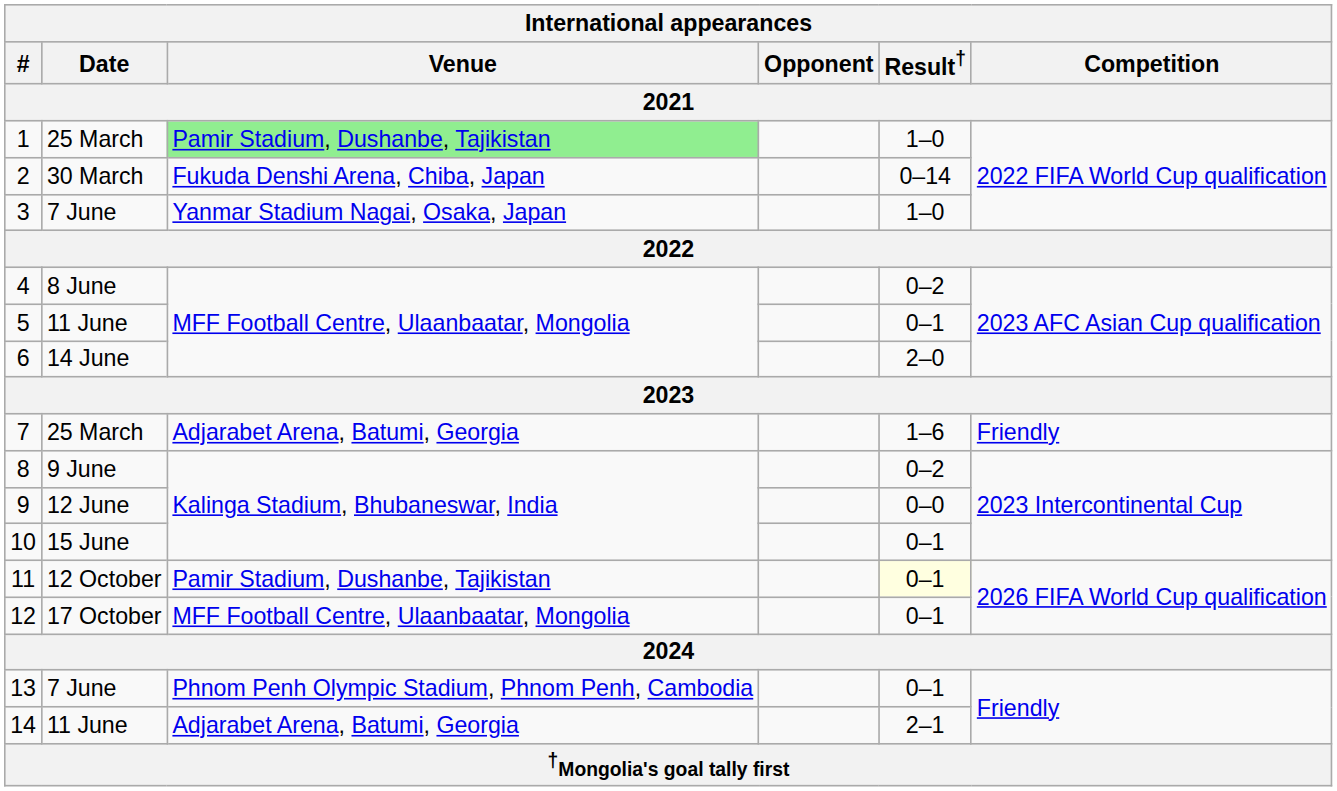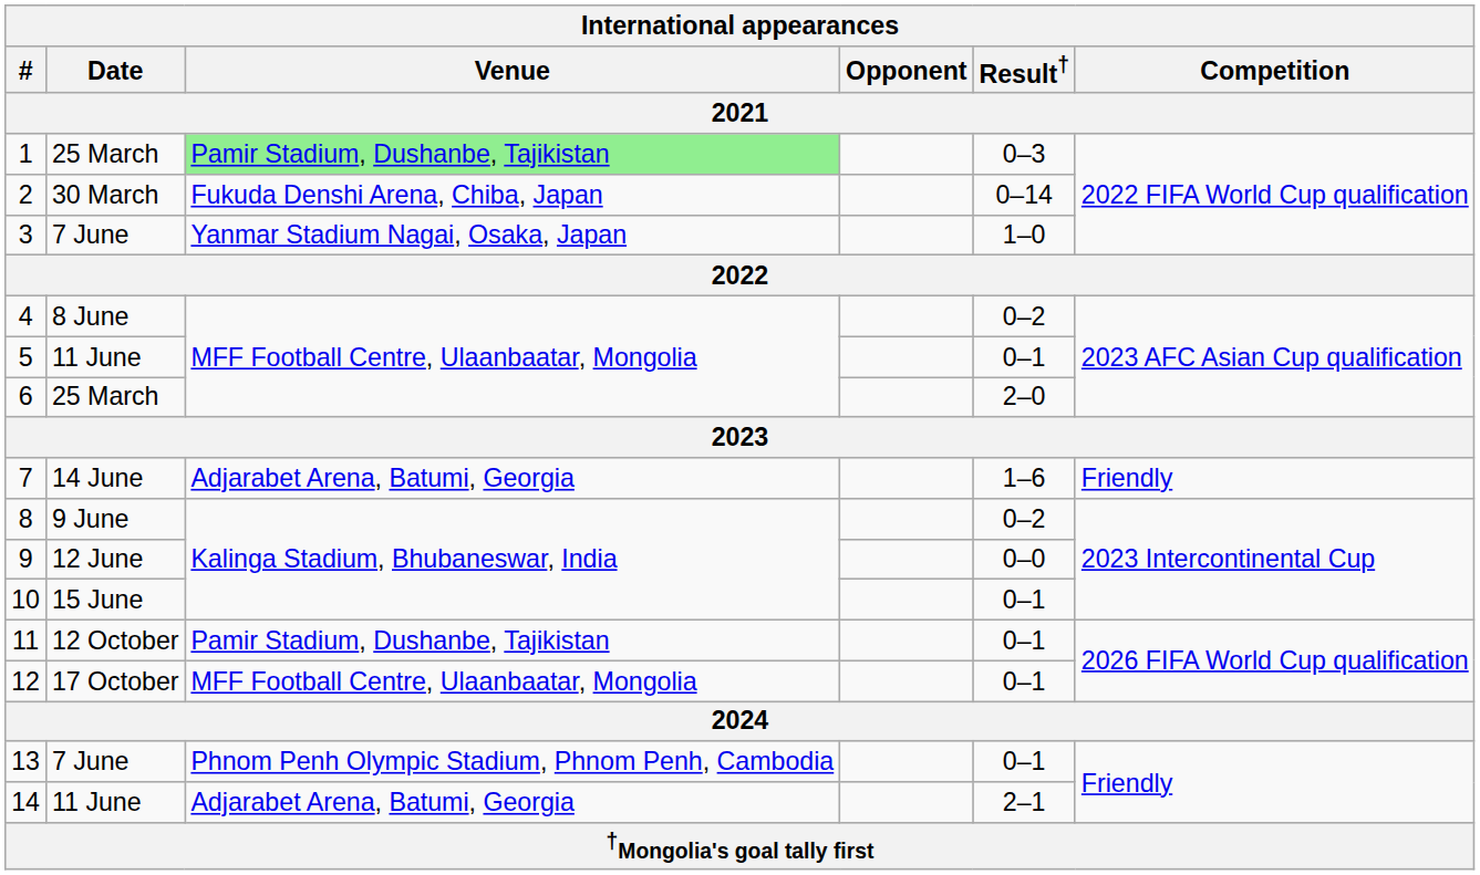 <table class="wikitable collapsible collapsed" style="font-size:90%">
 <tr>
 <th colspan="7"><strong>International appearances</strong></th>
 </tr>
 <tr>
 <th>#</th>
 <th>Date</th>
 <th>Venue</th>
 <th>Opponent</th>
 <th>Result<sup>†</sup></th>
 <th>Competition</th>
 </tr>
 <tr>
 <th colspan="7" align=center><strong>2021</strong></th>
 </tr>
 <tr>
 <td align=center>1</td>
 <td>25 March</td>
 <td style="background: lightgreen;"><a href='#'>Pamir Stadium</a>, <a href='#'>Dushanbe</a>, <a href='#'>Tajikistan</a></td>
 <td></td>
-<td align=center>1–0</td>
+<td align=center>0–3</td>
 <td rowspan="3"><a href='#'>2022 FIFA World Cup qualification</a></td>
 </tr>
 <tr>
 <td align=center>2</td>
 <td>30 March</td>
 <td><a href='#'>Fukuda Denshi Arena</a>, <a href='#'>Chiba</a>, <a href='#'>Japan</a></td>
 <td></td>
 <td align=center>0–14</td>
 </tr>
 <tr>
 <td align=center>3</td>
 <td>7 June</td>
 <td><a href='#'>Yanmar Stadium Nagai</a>, <a href='#'>Osaka</a>, <a href='#'>Japan</a></td>
 <td></td>
 <td align=center>1–0</td>
 </tr>
 <tr>
 <th colspan="7" align=center><strong>2022</strong></th>
 </tr>
 <tr>
 <td align=center>4</td>
 <td>8 June</td>
 <td rowspan=3><a href='#'>MFF Football Centre</a>, <a href='#'>Ulaanbaatar</a>, <a href='#'>Mongolia</a></td>
 <td></td>
 <td align=center>0–2</td>
 <td rowspan=3><a href='#'>2023 AFC Asian Cup qualification</a></td>
 </tr>
 <tr>
 <td align=center>5</td>
 <td>11 June</td>
 <td></td>
 <td align=center>0–1</td>
 </tr>
 <tr>
 <td align=center>6</td>
-<td>14 June</td>
+<td>25 March</td>
 <td></td>
 <td align=center>2–0</td>
 </tr>
 <tr>
 <th colspan="7" align=center><strong>2023</strong></th>
 </tr>
 <tr>
 <td align=center>7</td>
-<td>25 March</td>
+<td>14 June</td>
 <td><a href='#'>Adjarabet Arena</a>, <a href='#'>Batumi</a>, <a href='#'>Georgia</a></td>
 <td></td>
 <td align=center>1–6</td>
 <td><a href='#'>Friendly</a></td>
 </tr>
 <tr>
 <td align=center>8</td>
 <td>9 June</td>
 <td rowspan=3><a href='#'>Kalinga Stadium</a>, <a href='#'>Bhubaneswar</a>, <a href='#'>India</a></td>
 <td></td>
 <td align=center>0–2</td>
 <td rowspan=3><a href='#'>2023 Intercontinental Cup</a></td>
 </tr>
 <tr>
 <td align=center>9</td>
 <td>12 June</td>
 <td></td>
 <td align=center>0–0</td>
 </tr>
 <tr>
 <td align=center>10</td>
 <td>15 June</td>
 <td></td>
 <td align=center>0–1</td>
 </tr>
 <tr>
 <td align=center>11</td>
 <td>12 October</td>
 <td><a href='#'>Pamir Stadium</a>, <a href='#'>Dushanbe</a>, <a href='#'>Tajikistan</a></td>
 <td></td>
-<td align=center style="background: lightyellow;">0–1</td>
+<td align=center>0–1</td>
 <td rowspan=2><a href='#'>2026 FIFA World Cup qualification</a></td>
 </tr>
 <tr>
 <td align=center>12</td>
 <td>17 October</td>
 <td><a href='#'>MFF Football Centre</a>, <a href='#'>Ulaanbaatar</a>, <a href='#'>Mongolia</a></td>
 <td></td>
 <td align=center>0–1</td>
 </tr>
 <tr>
 <th colspan="7" align=center><strong>2024</strong></th>
 </tr>
 <tr>
 <td align=center>13</td>
 <td>7 June</td>
 <td><a href='#'>Phnom Penh Olympic Stadium</a>, <a href='#'>Phnom Penh</a>, <a href='#'>Cambodia</a></td>
 <td></td>
 <td align=center>0–1</td>
 <td rowspan=2><a href='#'>Friendly</a></td>
 </tr>
 <tr>
 <td align=center>14</td>
 <td>11 June</td>
 <td><a href='#'>Adjarabet Arena</a>, <a href='#'>Batumi</a>, <a href='#'>Georgia</a></td>
 <td></td>
 <td align=center>2–1</td>
 </tr>
 <tr>
 <th colspan="7"><sup>†</sup><small>Mongolia's goal tally first</small></th>
 </tr>
 </table>
